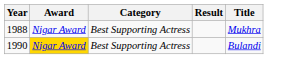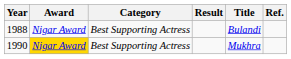 <table class="wikitable">
 <tr>
 <th>Year</th>
 <th>Award</th>
 <th>Category</th>
 <th>Result</th>
 <th>Title</th>
+<th>Ref.</th>
 </tr>
 <tr>
 <td>1988</td>
 <td><em><a href='#'>Nigar Award</a></em></td>
 <td><em>Best Supporting Actress</em></td>
 <td></td>
-<td><em><a href='#'>Mukhra</a></em></td>
+<td><em><a href='#'>Bulandi</a></em></td>
+<td></td>
 </tr>
 <tr>
 <td>1990</td>
 <td style="background: gold;"><em><a href='#'>Nigar Award</a></em></td>
 <td><em>Best Supporting Actress</em></td>
 <td></td>
-<td><em><a href='#'>Bulandi</a></em></td>
+<td><em><a href='#'>Mukhra</a></em></td>
+<td></td>
 </tr>
 </table>
